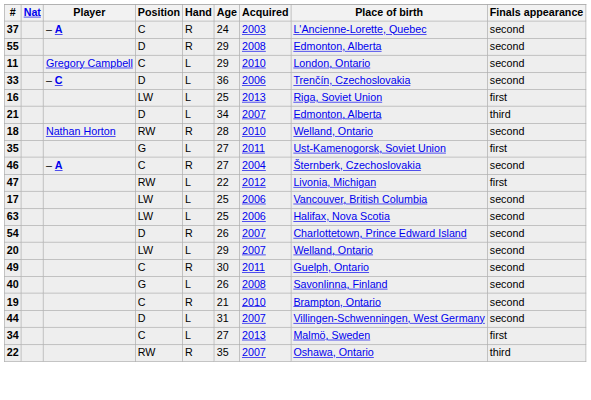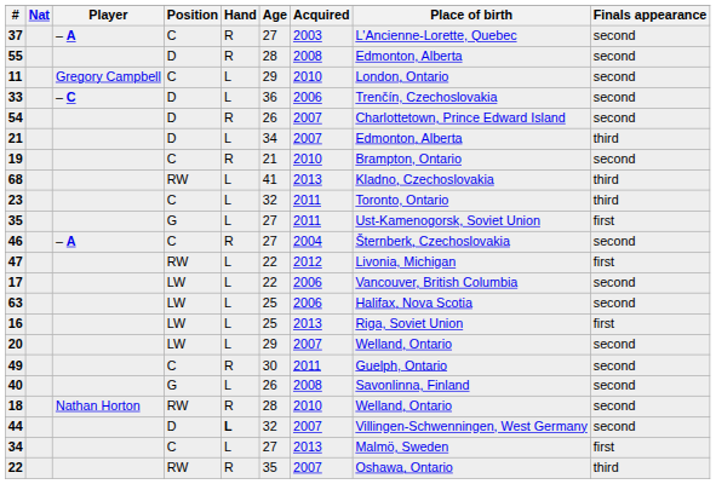 <table class="sortable wikitable">
 <tr style="text-align:center;">
 </tr>
 <tr style="background:#dddddd;">
 <th>#</th>
 <th><a href='#'>Nat</a></th>
 <th>Player</th>
 <th>Position</th>
 <th>Hand</th>
 <th>Age</th>
 <th>Acquired</th>
 <th class="unsortable">Place of birth</th>
 <th class="unsortable">Finals appearance</th>
 </tr>
 <tr style="background:#eeeeee;">
 <td><strong>37</strong></td>
 <td></td>
 <td align="left"> – <strong><a href='#'>A</a></strong></td>
 <td>C</td>
 <td>R</td>
-<td>24</td>
+<td>27</td>
 <td><a href='#'>2003</a></td>
 <td align="left"><a href='#'>L'Ancienne-Lorette, Quebec</a></td>
 <td>second </td>
 </tr>
 <tr style="background:#eeeeee;">
 <td><strong>55</strong></td>
 <td></td>
 <td align="left"></td>
 <td>D</td>
 <td>R</td>
-<td>29</td>
+<td>28</td>
 <td><a href='#'>2008</a></td>
 <td align="left"><a href='#'>Edmonton, Alberta</a></td>
 <td>second </td>
 </tr>
 <tr style="background:#eee;">
 <td><strong>11</strong></td>
 <td></td>
 <td style="text-align:left;"><a href='#'>Gregory Campbell</a></td>
 <td>C</td>
 <td>L</td>
 <td>29</td>
 <td><a href='#'>2010</a></td>
 <td style="text-align:left;"><a href='#'>London, Ontario</a></td>
 <td>second </td>
 </tr>
 <tr style="background:#eeeeee;">
 <td><strong>33</strong></td>
 <td></td>
 <td align="left"> – <strong><a href='#'>C</a></strong></td>
 <td>D</td>
 <td>L</td>
 <td>36</td>
 <td><a href='#'>2006</a></td>
 <td align="left"><a href='#'>Trenčín, Czechoslovakia</a></td>
 <td>second </td>
 </tr>
 <tr style="background:#eeeeee;">
-<td><strong>16</strong></td>
+<td><strong>54</strong></td>
 <td></td>
 <td align="left"></td>
-<td>LW</td>
-<td>L</td>
-<td>25</td>
-<td><a href='#'>2013</a></td>
-<td align="left"><a href='#'>Riga, Soviet Union</a></td>
-<td>first</td>
+<td>D</td>
+<td>R</td>
+<td>26</td>
+<td><a href='#'>2007</a></td>
+<td align="left"><a href='#'>Charlottetown, Prince Edward Island</a></td>
+<td>second </td>
 </tr>
 <tr style="background:#eeeeee;">
 <td><strong>21</strong></td>
 <td></td>
 <td align="left"></td>
 <td>D</td>
 <td>L</td>
 <td>34</td>
 <td><a href='#'>2007</a></td>
 <td align="left"><a href='#'>Edmonton, Alberta</a></td>
 <td>third </td>
 </tr>
-<tr style="background:#eee;">
-<td><strong>18</strong></td>
+<tr style="background:#eeeeee;">
+<td><strong>19</strong></td>
 <td></td>
-<td style="text-align:left;"><a href='#'>Nathan Horton</a></td>
+<td align="left"></td>
+<td>C</td>
+<td>R</td>
+<td>21</td>
+<td><a href='#'>2010</a></td>
+<td align="left"><a href='#'>Brampton, Ontario</a></td>
+<td>second </td>
+</tr>
+<tr style="background:#eeeeee;">
+<td><strong>68</strong></td>
+<td></td>
+<td align="left"></td>
 <td>RW</td>
-<td>R</td>
-<td>28</td>
-<td><a href='#'>2010</a></td>
-<td style="text-align:left;"><a href='#'>Welland, Ontario</a></td>
-<td>second </td>
+<td>L</td>
+<td>41</td>
+<td><a href='#'>2013</a></td>
+<td align="left"><a href='#'>Kladno, Czechoslovakia</a></td>
+<td>third </td>
+</tr>
+<tr style="background:#eeeeee;">
+<td><strong>23</strong></td>
+<td></td>
+<td align="left"></td>
+<td>C</td>
+<td>L</td>
+<td>32</td>
+<td><a href='#'>2011</a></td>
+<td align="left"><a href='#'>Toronto, Ontario</a></td>
+<td>third </td>
 </tr>
 <tr style="background:#eeeeee;">
 <td><strong>35</strong></td>
 <td></td>
 <td align="left"></td>
 <td>G</td>
 <td>L</td>
 <td>27</td>
 <td><a href='#'>2011</a></td>
 <td align="left"><a href='#'>Ust-Kamenogorsk, Soviet Union</a></td>
 <td>first</td>
 </tr>
 <tr style="background:#eeeeee;">
 <td><strong>46</strong></td>
 <td></td>
 <td align="left"> – <strong><a href='#'>A</a></strong></td>
 <td>C</td>
 <td>R</td>
 <td>27</td>
 <td><a href='#'>2004</a></td>
 <td align="left"><a href='#'>Šternberk, Czechoslovakia</a></td>
 <td>second </td>
 </tr>
 <tr style="background:#eeeeee;">
 <td><strong>47</strong></td>
 <td></td>
 <td align="left"></td>
 <td>RW</td>
 <td>L</td>
 <td>22</td>
 <td><a href='#'>2012</a></td>
 <td align="left"><a href='#'>Livonia, Michigan</a></td>
 <td>first</td>
 </tr>
 <tr style="background:#eeeeee;">
 <td><strong>17</strong></td>
 <td></td>
 <td align="left"></td>
 <td>LW</td>
 <td>L</td>
-<td>25</td>
+<td>22</td>
 <td><a href='#'>2006</a></td>
 <td align="left"><a href='#'>Vancouver, British Columbia</a></td>
 <td>second </td>
 </tr>
 <tr style="background:#eeeeee;">
 <td><strong>63</strong></td>
 <td></td>
 <td align="left"></td>
 <td>LW</td>
 <td>L</td>
 <td>25</td>
 <td><a href='#'>2006</a></td>
 <td align="left"><a href='#'>Halifax, Nova Scotia</a></td>
 <td>second </td>
 </tr>
 <tr style="background:#eeeeee;">
-<td><strong>54</strong></td>
+<td><strong>16</strong></td>
 <td></td>
 <td align="left"></td>
-<td>D</td>
-<td>R</td>
-<td>26</td>
-<td><a href='#'>2007</a></td>
-<td align="left"><a href='#'>Charlottetown, Prince Edward Island</a></td>
-<td>second </td>
+<td>LW</td>
+<td>L</td>
+<td>25</td>
+<td><a href='#'>2013</a></td>
+<td align="left"><a href='#'>Riga, Soviet Union</a></td>
+<td>first</td>
 </tr>
 <tr style="background:#eeeeee;">
 <td><strong>20</strong></td>
 <td></td>
 <td align="left"></td>
 <td>LW</td>
 <td>L</td>
 <td>29</td>
 <td><a href='#'>2007</a></td>
 <td align="left"><a href='#'>Welland, Ontario</a></td>
 <td>second </td>
 </tr>
 <tr style="background:#eeeeee;">
 <td><strong>49</strong></td>
 <td></td>
 <td align="left"></td>
 <td>C</td>
 <td>R</td>
 <td>30</td>
 <td><a href='#'>2011</a></td>
 <td align="left"><a href='#'>Guelph, Ontario</a></td>
 <td>second </td>
 </tr>
 <tr style="background:#eeeeee;">
 <td><strong>40</strong></td>
 <td></td>
 <td align="left"></td>
 <td>G</td>
 <td>L</td>
 <td>26</td>
 <td><a href='#'>2008</a></td>
 <td align="left"><a href='#'>Savonlinna, Finland</a></td>
 <td>second </td>
 </tr>
-<tr style="background:#eeeeee;">
-<td><strong>19</strong></td>
+<tr style="background:#eee;">
+<td><strong>18</strong></td>
 <td></td>
-<td align="left"></td>
-<td>C</td>
+<td style="text-align:left;"><a href='#'>Nathan Horton</a></td>
+<td>RW</td>
 <td>R</td>
-<td>21</td>
+<td>28</td>
 <td><a href='#'>2010</a></td>
-<td align="left"><a href='#'>Brampton, Ontario</a></td>
+<td style="text-align:left;"><a href='#'>Welland, Ontario</a></td>
 <td>second </td>
 </tr>
 <tr style="background:#eeeeee;">
 <td><strong>44</strong></td>
 <td></td>
 <td align="left"></td>
 <td>D</td>
-<td>L</td>
-<td>31</td>
+<td><strong>L</strong></td>
+<td>32</td>
 <td><a href='#'>2007</a></td>
 <td align="left"><a href='#'>Villingen-Schwenningen, West Germany</a></td>
 <td>second </td>
 </tr>
 <tr style="background:#eeeeee;">
 <td><strong>34</strong></td>
 <td></td>
 <td align="left"></td>
 <td>C</td>
 <td>L</td>
 <td>27</td>
 <td><a href='#'>2013</a></td>
 <td align="left"><a href='#'>Malmö, Sweden</a></td>
 <td>first</td>
 </tr>
 <tr style="background:#eeeeee;">
 <td><strong>22</strong></td>
 <td></td>
 <td align="left"></td>
 <td>RW</td>
 <td>R</td>
 <td>35</td>
 <td><a href='#'>2007</a></td>
 <td align="left"><a href='#'>Oshawa, Ontario</a></td>
 <td>third </td>
 </tr>
 </table>
